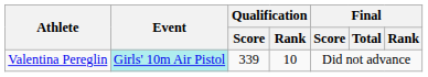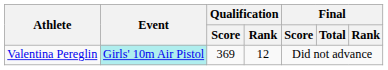 <table class="wikitable" style="font-size:90%">
 <tr>
 <th rowspan="2">Athlete</th>
 <th rowspan="2">Event</th>
 <th colspan="2">Qualification</th>
 <th colspan="3">Final</th>
 </tr>
 <tr>
 <th>Score</th>
 <th>Rank</th>
 <th>Score</th>
 <th>Total</th>
 <th>Rank</th>
 </tr>
 <tr>
 <td><a href='#'>Valentina Pereglin</a></td>
 <td style="background: paleturquoise;"><a href='#'>Girls' 10m Air Pistol</a></td>
-<td align=center>339</td>
-<td align=center>10</td>
+<td align=center>369</td>
+<td align=center>12</td>
 <td colspan=3 align=center>Did not advance</td>
 </tr>
 </table>
